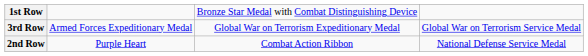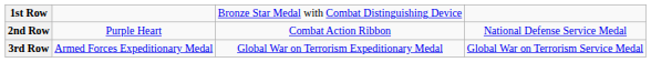 <table class="wikitable" style="margin:1em auto; text-align:center;">
 <tr>
 <th>1st Row</th>
 <td></td>
 <td><a href='#'>Bronze Star Medal</a> with <a href='#'>Combat Distinguishing Device</a></td>
 <td></td>
 </tr>
 <tr>
+<th>2nd Row</th>
+<td><a href='#'>Purple Heart</a></td>
+<td><a href='#'>Combat Action Ribbon</a></td>
+<td><a href='#'>National Defense Service Medal</a></td>
+</tr>
+<tr>
 <th>3rd Row</th>
 <td><a href='#'>Armed Forces Expeditionary Medal</a></td>
 <td><a href='#'>Global War on Terrorism Expeditionary Medal</a></td>
 <td><a href='#'>Global War on Terrorism Service Medal</a></td>
 </tr>
-<tr>
-<th>2nd Row</th>
-<td><a href='#'>Purple Heart</a></td>
-<td><a href='#'>Combat Action Ribbon</a></td>
-<td><a href='#'>National Defense Service Medal</a></td>
-</tr>
 </table>
